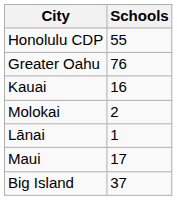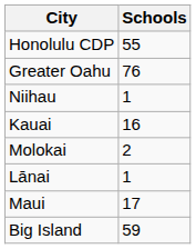 <table class="wikitable" border="1">
 <tr>
 <th>City</th>
 <th>Schools</th>
 </tr>
 <tr>
 <td>Honolulu CDP</td>
 <td>55</td>
 </tr>
 <tr>
 <td>Greater Oahu</td>
 <td>76</td>
+</tr>
+<tr>
+<td>Niihau</td>
+<td>1</td>
 </tr>
 <tr>
 <td>Kauai</td>
 <td>16</td>
 </tr>
 <tr>
 <td>Molokai</td>
 <td>2</td>
 </tr>
 <tr>
 <td>Lānai</td>
 <td>1</td>
 </tr>
 <tr>
 <td>Maui</td>
 <td>17</td>
 </tr>
 <tr>
 <td>Big Island</td>
-<td>37</td>
+<td>59</td>
 </tr>
 </table>
